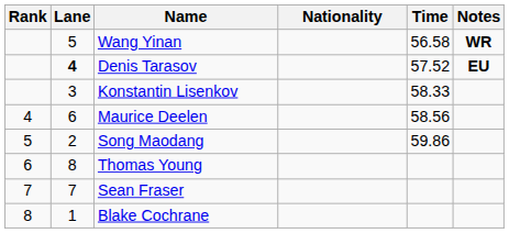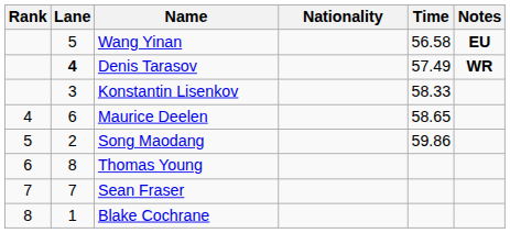 <table class="wikitable sortable" style="text-align:center">
 <tr>
 <th>Rank</th>
 <th>Lane</th>
 <th style="width:180px">Name</th>
 <th style="width:125px">Nationality</th>
 <th>Time</th>
 <th>Notes</th>
 </tr>
 <tr>
 <td></td>
 <td>5</td>
 <td style="text-align:left;"><a href='#'>Wang Yinan</a></td>
 <td style="text-align:left;"></td>
 <td>56.58</td>
-<td><strong>WR</strong></td>
+<td><strong>EU</strong></td>
 </tr>
 <tr>
 <td></td>
 <td><strong>4</strong></td>
 <td style="text-align:left;"><a href='#'>Denis Tarasov</a></td>
 <td style="text-align:left;"></td>
-<td>57.52</td>
-<td><strong>EU</strong></td>
+<td>57.49</td>
+<td><strong>WR</strong></td>
 </tr>
 <tr>
 <td></td>
 <td>3</td>
 <td style="text-align:left;"><a href='#'>Konstantin Lisenkov</a></td>
 <td style="text-align:left;"></td>
 <td>58.33</td>
 <td></td>
 </tr>
 <tr>
 <td>4</td>
 <td>6</td>
 <td style="text-align:left;"><a href='#'>Maurice Deelen</a></td>
 <td style="text-align:left;"></td>
-<td>58.56</td>
+<td>58.65</td>
 <td></td>
 </tr>
 <tr>
 <td>5</td>
 <td>2</td>
 <td style="text-align:left;"><a href='#'>Song Maodang</a></td>
 <td style="text-align:left;"></td>
 <td>59.86</td>
 <td></td>
 </tr>
 <tr>
 <td>6</td>
 <td>8</td>
 <td style="text-align:left;"><a href='#'>Thomas Young</a></td>
 <td style="text-align:left;"></td>
 <td></td>
 <td></td>
 </tr>
 <tr>
 <td>7</td>
 <td>7</td>
 <td style="text-align:left;"><a href='#'>Sean Fraser</a></td>
 <td style="text-align:left;"></td>
 <td></td>
 <td></td>
 </tr>
 <tr>
 <td>8</td>
 <td>1</td>
 <td style="text-align:left;"><a href='#'>Blake Cochrane</a></td>
 <td style="text-align:left;"></td>
 <td></td>
 <td></td>
 </tr>
 </table>
